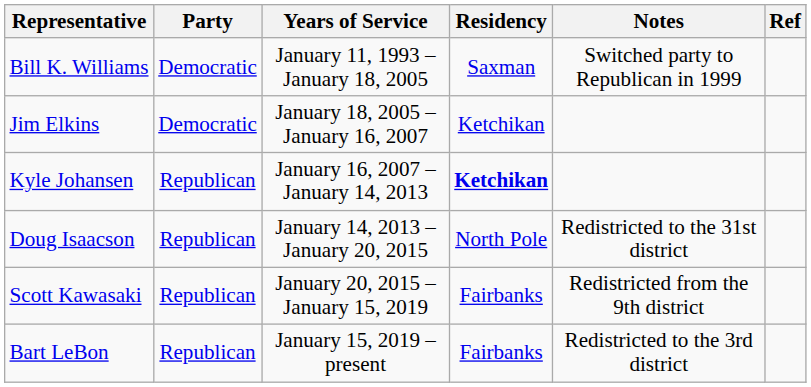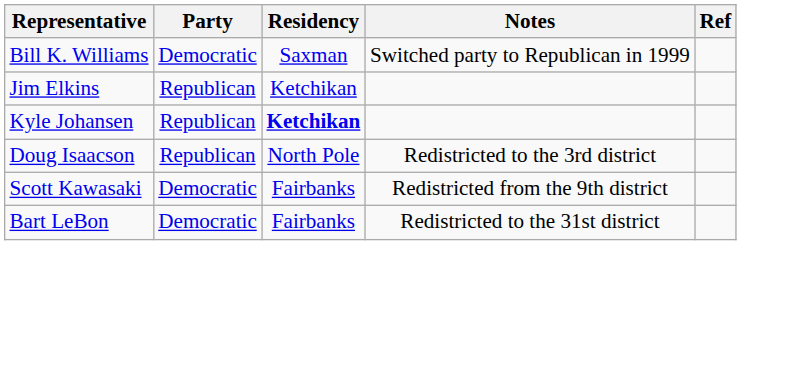 <table class=wikitable style="text-align:center">
 <tr>
 <th>Representative</th>
 <th>Party</th>
-<th>Years of Service</th>
 <th>Residency</th>
 <th>Notes</th>
 <th>Ref</th>
 </tr>
 <tr>
 <td align =left nowrap><a href='#'>Bill K. Williams</a></td>
 <td><a href='#'>Democratic</a></td>
-<td>January 11, 1993 – January 18, 2005</td>
 <td><a href='#'>Saxman</a></td>
 <td>Switched party to Republican in 1999</td>
 <td></td>
 </tr>
 <tr>
 <td align =left nowrap><a href='#'>Jim Elkins</a></td>
-<td><a href='#'>Democratic</a></td>
-<td>January 18, 2005 – January 16, 2007</td>
+<td><a href='#'>Republican</a></td>
 <td><a href='#'>Ketchikan</a></td>
 <td></td>
 <td></td>
 </tr>
 <tr>
 <td align =left nowrap><a href='#'>Kyle Johansen</a></td>
 <td><a href='#'>Republican</a></td>
-<td>January 16, 2007 – January 14, 2013</td>
 <td><strong><a href='#'>Ketchikan</a></strong></td>
 <td></td>
 <td></td>
 </tr>
 <tr>
 <td align =left nowrap><a href='#'>Doug Isaacson</a></td>
 <td><a href='#'>Republican</a></td>
-<td>January 14, 2013 – January 20, 2015</td>
 <td><a href='#'>North Pole</a></td>
-<td>Redistricted to the 31st district</td>
+<td>Redistricted to the 3rd district</td>
 <td></td>
 </tr>
 <tr>
 <td align =left nowrap><a href='#'>Scott Kawasaki</a></td>
-<td><a href='#'>Republican</a></td>
-<td>January 20, 2015 – January 15, 2019</td>
+<td><a href='#'>Democratic</a></td>
 <td><a href='#'>Fairbanks</a></td>
 <td>Redistricted from the 9th district</td>
 <td></td>
 </tr>
 <tr>
 <td align =left nowrap><a href='#'>Bart LeBon</a></td>
-<td><a href='#'>Republican</a></td>
-<td>January 15, 2019 – present</td>
+<td><a href='#'>Democratic</a></td>
 <td><a href='#'>Fairbanks</a></td>
-<td>Redistricted to the 3rd district</td>
+<td>Redistricted to the 31st district</td>
 <td></td>
 </tr>
 </table>
